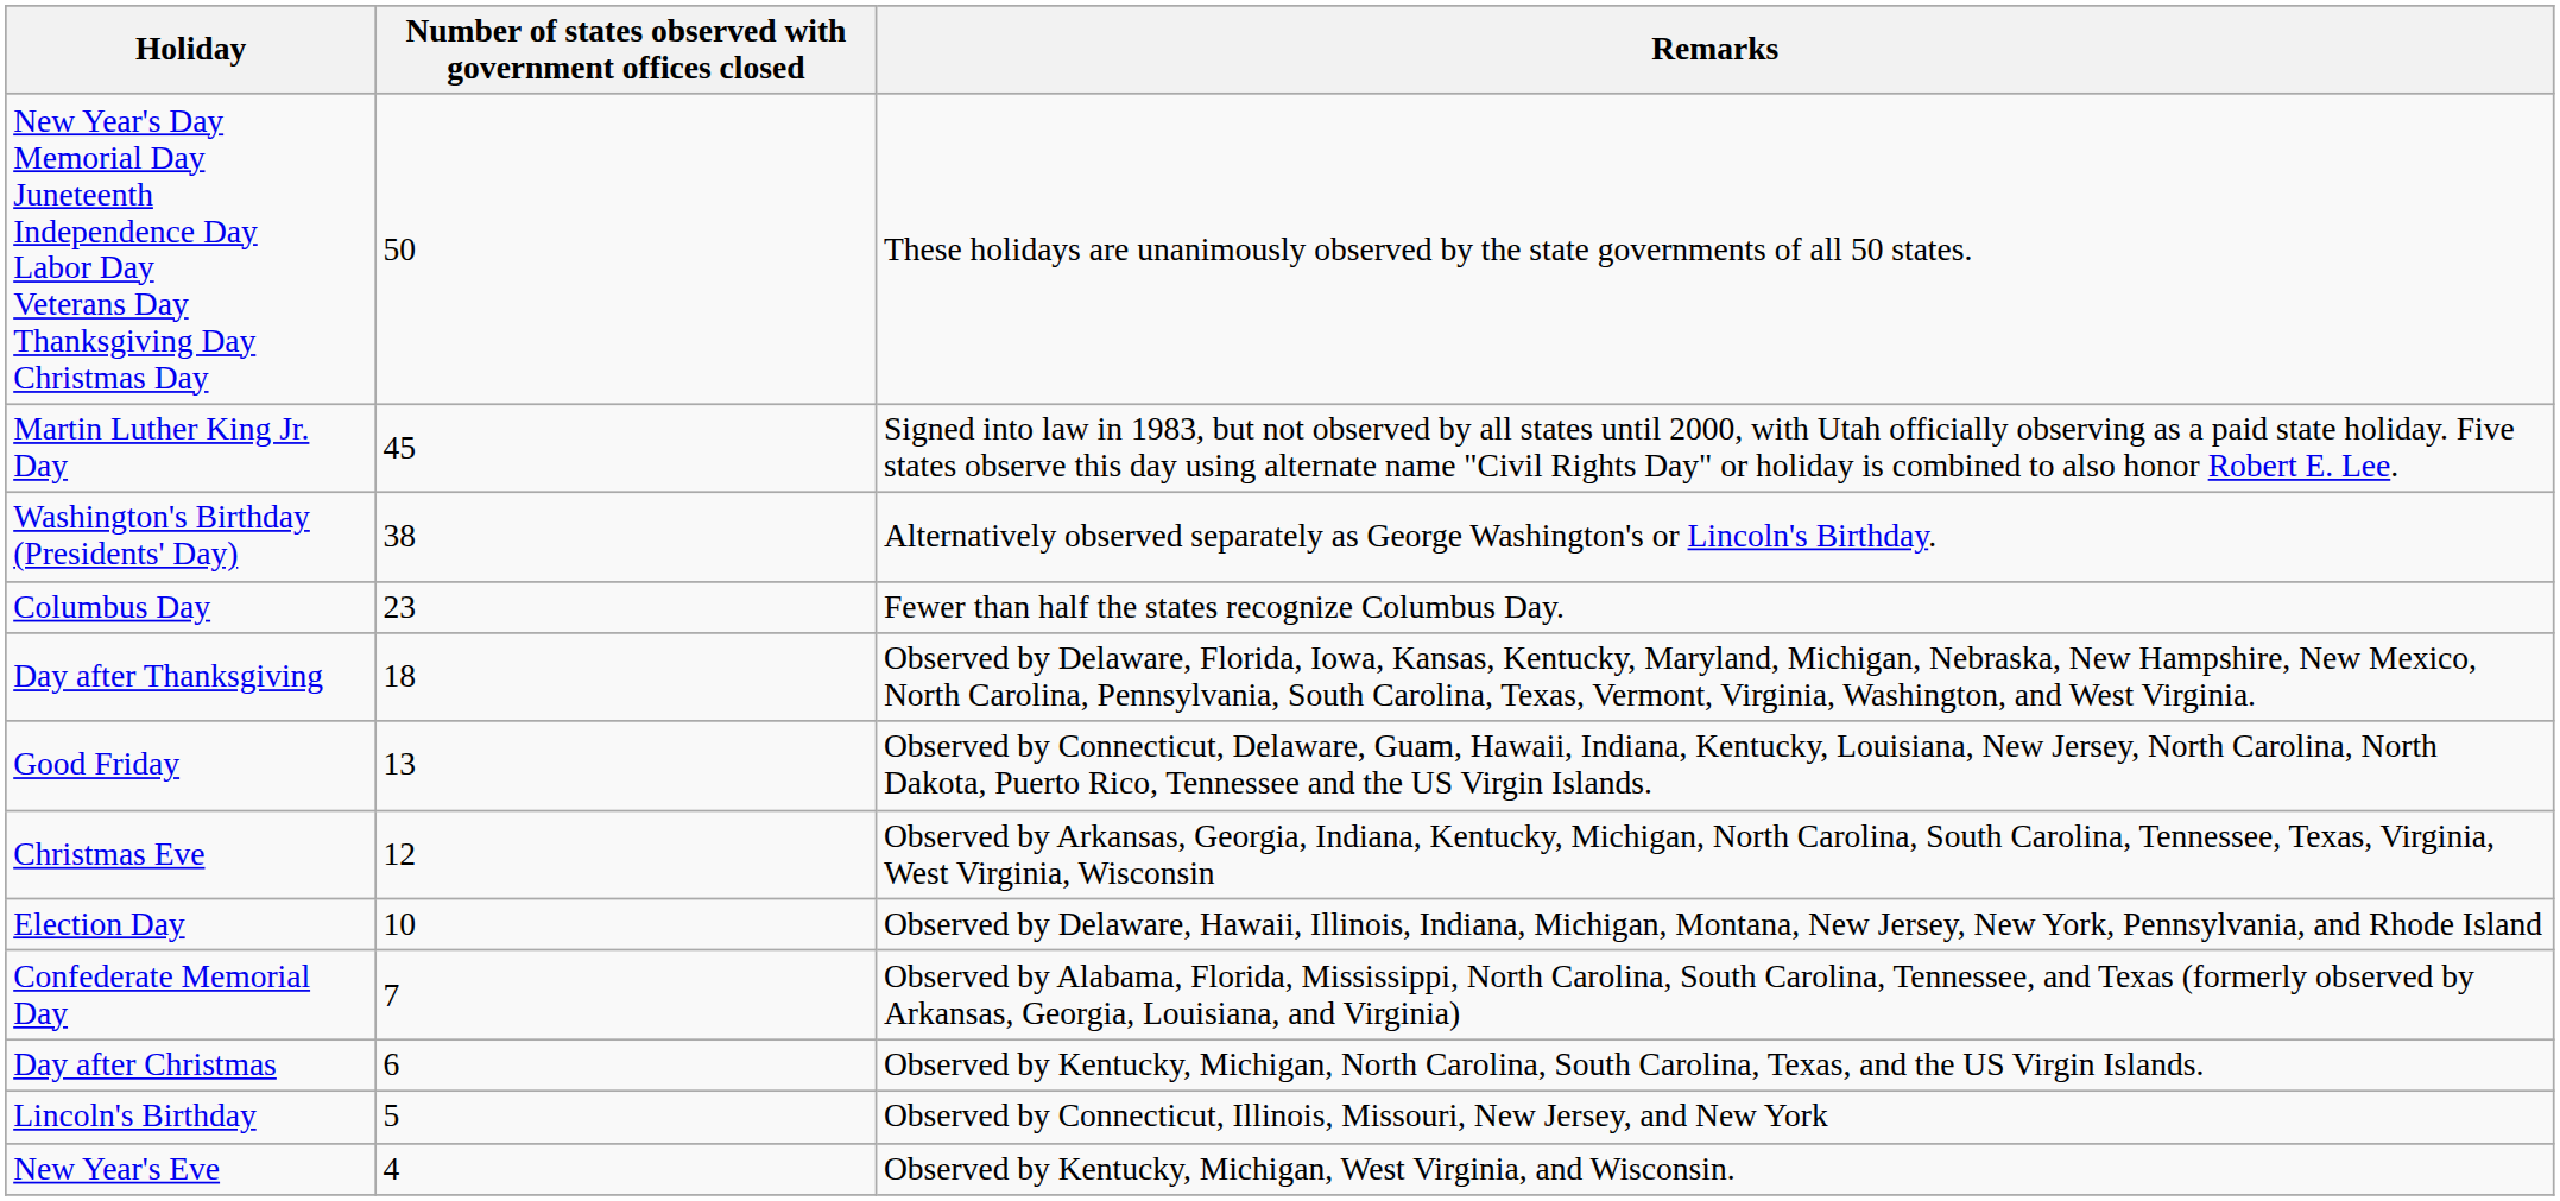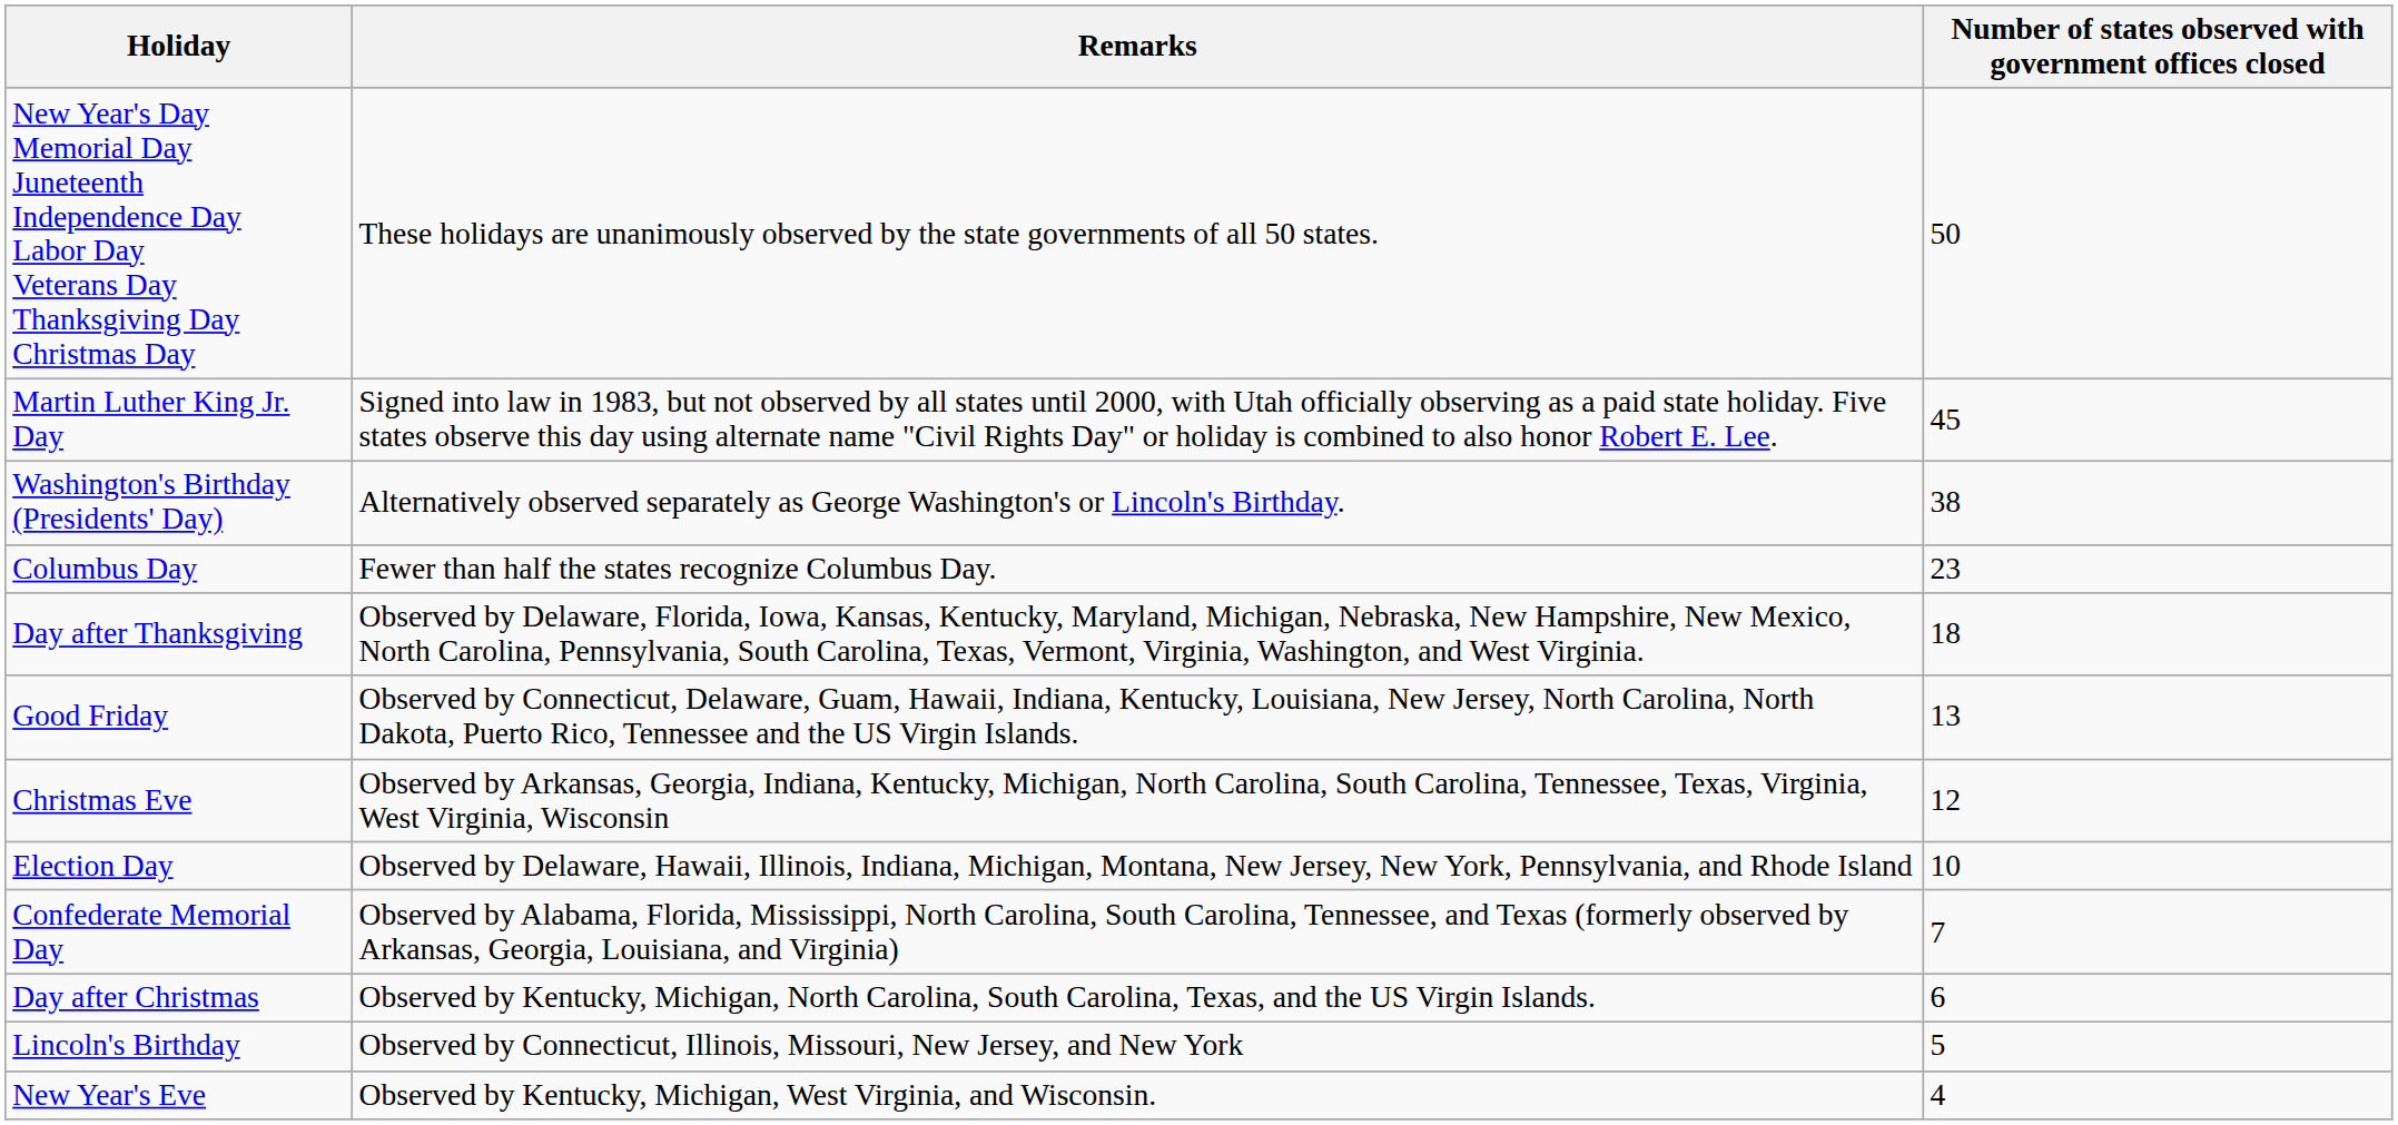 <table class="wikitable">
 <tr style="background:#efefef;">
 <th>Holiday</th>
+<th>Remarks</th>
 <th>Number of states observed with government offices closed</th>
-<th>Remarks</th>
 </tr>
 <tr>
 <td><a href='#'>New Year's Day</a><br><a href='#'>Memorial Day</a><br><a href='#'>Juneteenth</a><br><a href='#'>Independence Day</a><br><a href='#'>Labor Day</a><br><a href='#'>Veterans Day</a><br><a href='#'>Thanksgiving Day</a><br><a href='#'>Christmas Day</a></td>
+<td>These holidays are unanimously observed by the state governments of all 50 states.</td>
 <td>50</td>
-<td>These holidays are unanimously observed by the state governments of all 50 states.</td>
 </tr>
 <tr>
 <td><a href='#'>Martin Luther King Jr. Day</a></td>
+<td>Signed into law in 1983, but not observed by all states until 2000, with Utah officially observing as a paid state holiday. Five states observe this day using alternate name "Civil Rights Day" or holiday is combined to also honor <a href='#'>Robert E. Lee</a>.</td>
 <td>45</td>
-<td>Signed into law in 1983, but not observed by all states until 2000, with Utah officially observing as a paid state holiday. Five states observe this day using alternate name "Civil Rights Day" or holiday is combined to also honor <a href='#'>Robert E. Lee</a>.</td>
 </tr>
 <tr>
 <td><a href='#'>Washington's Birthday (Presidents' Day)</a></td>
+<td>Alternatively observed separately as George Washington's or <a href='#'>Lincoln's Birthday</a>.</td>
 <td>38</td>
-<td>Alternatively observed separately as George Washington's or <a href='#'>Lincoln's Birthday</a>.</td>
 </tr>
 <tr>
 <td><a href='#'>Columbus Day</a></td>
+<td>Fewer than half the states recognize Columbus Day.</td>
 <td>23</td>
-<td>Fewer than half the states recognize Columbus Day.</td>
 </tr>
 <tr>
 <td><a href='#'>Day after Thanksgiving</a></td>
+<td>Observed by Delaware, Florida, Iowa, Kansas, Kentucky, Maryland, Michigan, Nebraska, New Hampshire, New Mexico, North Carolina, Pennsylvania, South Carolina, Texas, Vermont, Virginia, Washington, and West Virginia.</td>
 <td>18</td>
-<td>Observed by Delaware, Florida, Iowa, Kansas, Kentucky, Maryland, Michigan, Nebraska, New Hampshire, New Mexico, North Carolina, Pennsylvania, South Carolina, Texas, Vermont, Virginia, Washington, and West Virginia.</td>
 </tr>
 <tr>
 <td><a href='#'>Good Friday</a></td>
+<td>Observed by Connecticut, Delaware, Guam, Hawaii, Indiana, Kentucky, Louisiana, New Jersey, North Carolina, North Dakota, Puerto Rico, Tennessee and the US Virgin Islands.</td>
 <td>13</td>
-<td>Observed by Connecticut, Delaware, Guam, Hawaii, Indiana, Kentucky, Louisiana, New Jersey, North Carolina, North Dakota, Puerto Rico, Tennessee and the US Virgin Islands.</td>
 </tr>
 <tr>
 <td><a href='#'>Christmas Eve</a></td>
+<td>Observed by Arkansas, Georgia, Indiana, Kentucky, Michigan, North Carolina, South Carolina, Tennessee, Texas, Virginia, West Virginia, Wisconsin</td>
 <td>12</td>
-<td>Observed by Arkansas, Georgia, Indiana, Kentucky, Michigan, North Carolina, South Carolina, Tennessee, Texas, Virginia, West Virginia, Wisconsin</td>
 </tr>
 <tr>
 <td><a href='#'>Election Day</a></td>
+<td>Observed by Delaware, Hawaii, Illinois, Indiana, Michigan, Montana, New Jersey, New York, Pennsylvania, and Rhode Island</td>
 <td>10</td>
-<td>Observed by Delaware, Hawaii, Illinois, Indiana, Michigan, Montana, New Jersey, New York, Pennsylvania, and Rhode Island</td>
 </tr>
 <tr>
 <td><a href='#'>Confederate Memorial Day</a></td>
+<td>Observed by Alabama, Florida, Mississippi, North Carolina, South Carolina, Tennessee, and Texas (formerly observed by Arkansas, Georgia, Louisiana, and Virginia)</td>
 <td>7</td>
-<td>Observed by Alabama, Florida, Mississippi, North Carolina, South Carolina, Tennessee, and Texas (formerly observed by Arkansas, Georgia, Louisiana, and Virginia)</td>
 </tr>
 <tr>
 <td><a href='#'>Day after Christmas</a></td>
+<td>Observed by Kentucky, Michigan, North Carolina, South Carolina, Texas, and the US Virgin Islands.</td>
 <td>6</td>
-<td>Observed by Kentucky, Michigan, North Carolina, South Carolina, Texas, and the US Virgin Islands.</td>
 </tr>
 <tr>
 <td><a href='#'>Lincoln's Birthday</a></td>
+<td>Observed by Connecticut, Illinois, Missouri, New Jersey, and New York</td>
 <td>5</td>
-<td>Observed by Connecticut, Illinois, Missouri, New Jersey, and New York</td>
 </tr>
 <tr>
 <td><a href='#'>New Year's Eve</a></td>
+<td>Observed by Kentucky, Michigan, West Virginia, and Wisconsin.</td>
 <td>4</td>
-<td>Observed by Kentucky, Michigan, West Virginia, and Wisconsin.</td>
 </tr>
 </table>
